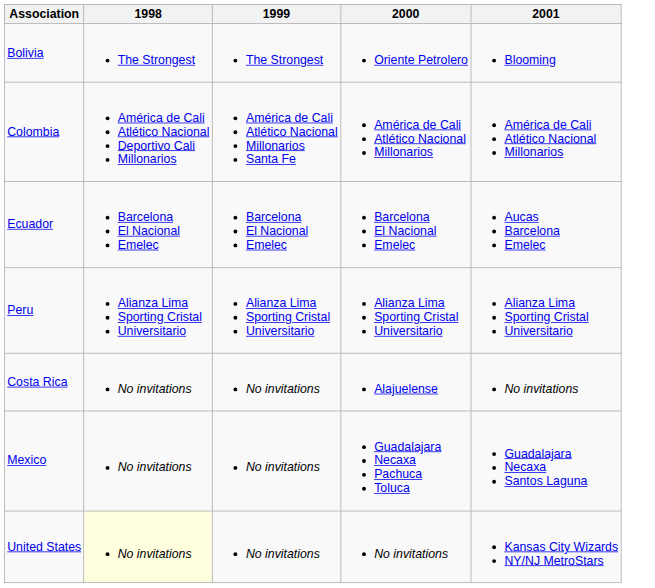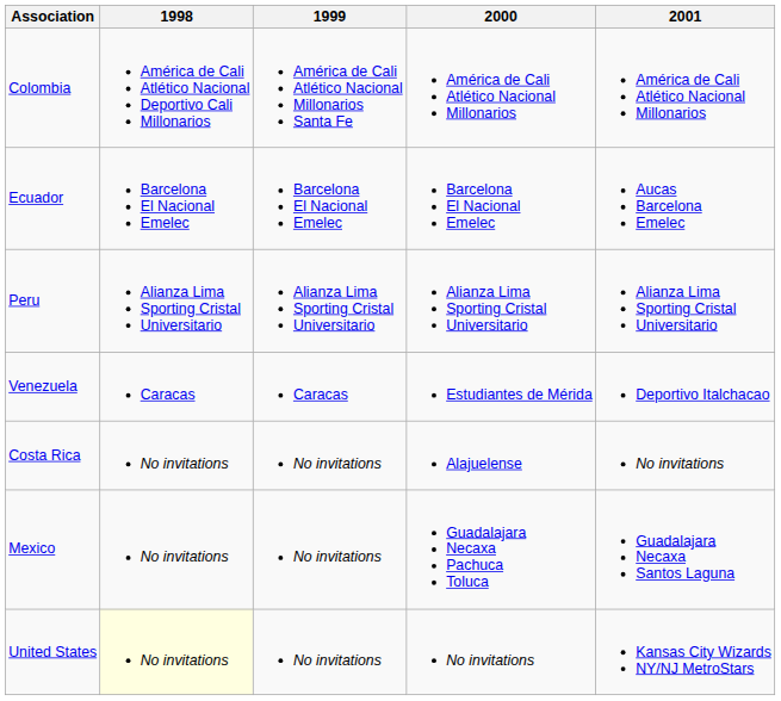 <table class="wikitable">
 <tr>
 <th>Association</th>
 <th>1998</th>
 <th>1999</th>
 <th>2000</th>
 <th>2001</th>
-</tr>
-<tr>
-<td> <a href='#'>Bolivia</a></td>
-<td><br><ul><li><a href='#'>The Strongest</a></li></ul></td>
-<td><br><ul><li><a href='#'>The Strongest</a></li></ul></td>
-<td><br><ul><li><a href='#'>Oriente Petrolero</a></li></ul></td>
-<td><br><ul><li><a href='#'>Blooming</a></li></ul></td>
 </tr>
 <tr>
 <td> <a href='#'>Colombia</a></td>
 <td><br><ul><li><a href='#'>América de Cali</a></li><li><a href='#'>Atlético Nacional</a></li><li><a href='#'>Deportivo Cali</a></li><li><a href='#'>Millonarios</a></li></ul></td>
 <td><br><ul><li><a href='#'>América de Cali</a></li><li><a href='#'>Atlético Nacional</a></li><li><a href='#'>Millonarios</a></li><li><a href='#'>Santa Fe</a></li></ul></td>
 <td><br><ul><li><a href='#'>América de Cali</a></li><li><a href='#'>Atlético Nacional</a></li><li><a href='#'>Millonarios</a></li></ul></td>
 <td><br><ul><li><a href='#'>América de Cali</a></li><li><a href='#'>Atlético Nacional</a></li><li><a href='#'>Millonarios</a></li></ul></td>
 </tr>
 <tr>
 <td> <a href='#'>Ecuador</a></td>
 <td><br><ul><li><a href='#'>Barcelona</a></li><li><a href='#'>El Nacional</a></li><li><a href='#'>Emelec</a></li></ul></td>
 <td><br><ul><li><a href='#'>Barcelona</a></li><li><a href='#'>El Nacional</a></li><li><a href='#'>Emelec</a></li></ul></td>
 <td><br><ul><li><a href='#'>Barcelona</a></li><li><a href='#'>El Nacional</a></li><li><a href='#'>Emelec</a></li></ul></td>
 <td><br><ul><li><a href='#'>Aucas</a></li><li><a href='#'>Barcelona</a></li><li><a href='#'>Emelec</a></li></ul></td>
 </tr>
 <tr>
 <td> <a href='#'>Peru</a></td>
 <td><br><ul><li><a href='#'>Alianza Lima</a></li><li><a href='#'>Sporting Cristal</a></li><li><a href='#'>Universitario</a></li></ul></td>
 <td><br><ul><li><a href='#'>Alianza Lima</a></li><li><a href='#'>Sporting Cristal</a></li><li><a href='#'>Universitario</a></li></ul></td>
 <td><br><ul><li><a href='#'>Alianza Lima</a></li><li><a href='#'>Sporting Cristal</a></li><li><a href='#'>Universitario</a></li></ul></td>
 <td><br><ul><li><a href='#'>Alianza Lima</a></li><li><a href='#'>Sporting Cristal</a></li><li><a href='#'>Universitario</a></li></ul></td>
 </tr>
 <tr>
+<td> <a href='#'>Venezuela</a></td>
+<td><br><ul><li><a href='#'>Caracas</a></li></ul></td>
+<td><br><ul><li><a href='#'>Caracas</a></li></ul></td>
+<td><br><ul><li><a href='#'>Estudiantes de Mérida</a></li></ul></td>
+<td><br><ul><li><a href='#'>Deportivo Italchacao</a></li></ul></td>
+</tr>
+<tr>
 <td> <a href='#'>Costa Rica</a></td>
 <td><br><ul><li><em>No invitations</em></li></ul></td>
 <td><br><ul><li><em>No invitations</em></li></ul></td>
 <td><br><ul><li><a href='#'>Alajuelense</a></li></ul></td>
 <td><br><ul><li><em>No invitations</em></li></ul></td>
 </tr>
 <tr>
 <td> <a href='#'>Mexico</a></td>
 <td><br><ul><li><em>No invitations</em></li></ul></td>
 <td><br><ul><li><em>No invitations</em></li></ul></td>
 <td><br><ul><li><a href='#'>Guadalajara</a></li><li><a href='#'>Necaxa</a></li><li><a href='#'>Pachuca</a></li><li><a href='#'>Toluca</a></li></ul></td>
 <td><br><ul><li><a href='#'>Guadalajara</a></li><li><a href='#'>Necaxa</a></li><li><a href='#'>Santos Laguna</a></li></ul></td>
 </tr>
 <tr>
 <td> <a href='#'>United States</a></td>
 <td style="background: lightyellow;"><br><ul><li><em>No invitations</em></li></ul></td>
 <td><br><ul><li><em>No invitations</em></li></ul></td>
 <td><br><ul><li><em>No invitations</em></li></ul></td>
 <td><br><ul><li><a href='#'>Kansas City Wizards</a></li><li><a href='#'>NY/NJ MetroStars</a></li></ul></td>
 </tr>
 </table>
